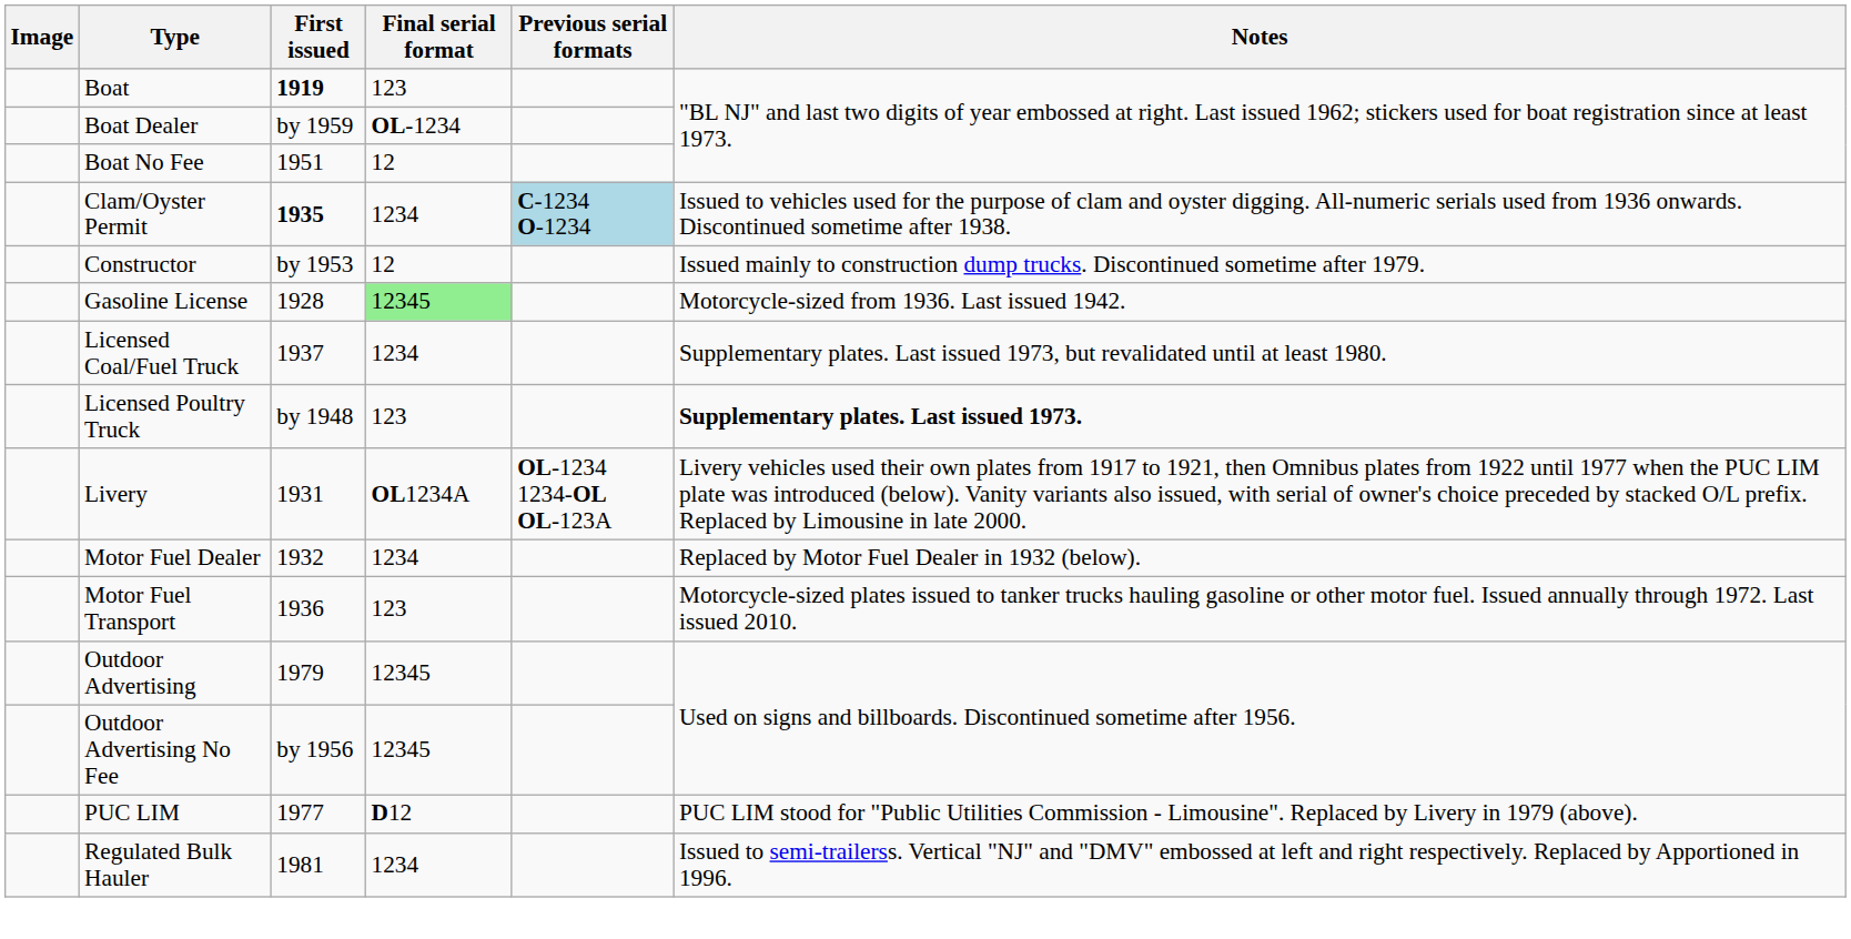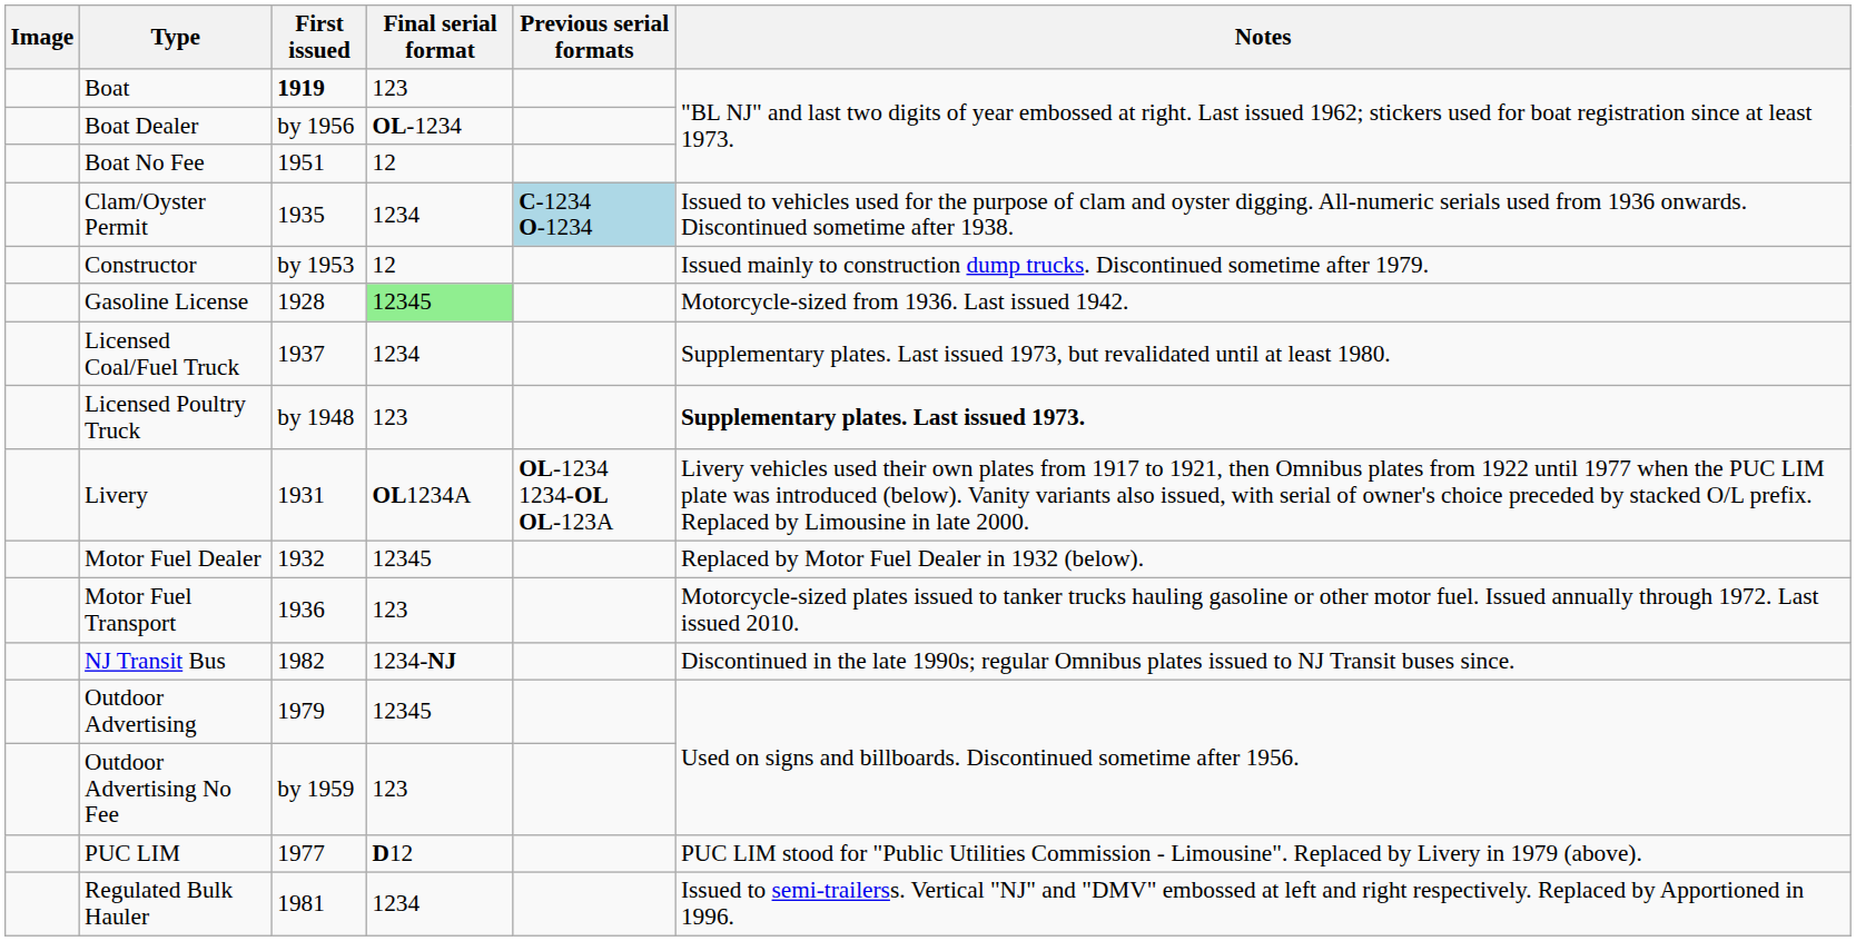 <table class="wikitable sortable">
 <tr>
 <th>Image</th>
 <th>Type</th>
 <th>First issued</th>
 <th>Final serial format</th>
 <th>Previous serial formats</th>
 <th>Notes</th>
 </tr>
 <tr>
 <td></td>
 <td>Boat</td>
 <td><strong>1919</strong></td>
 <td>123</td>
 <td></td>
 <td rowspan="3">"BL NJ" and last two digits of year embossed at right. Last issued 1962; stickers used for boat registration since at least 1973.</td>
 </tr>
 <tr>
 <td></td>
 <td>Boat Dealer</td>
-<td>by 1959</td>
+<td>by 1956</td>
 <td><strong>OL</strong>-1234</td>
 <td></td>
 </tr>
 <tr>
 <td></td>
 <td>Boat No Fee</td>
 <td>1951</td>
 <td>12</td>
 <td></td>
 </tr>
 <tr>
 <td></td>
 <td>Clam/Oyster Permit</td>
-<td><strong>1935</strong></td>
+<td>1935</td>
 <td>1234</td>
 <td style="background: lightblue;"><strong>C</strong>-1234<br><strong>O</strong>-1234</td>
 <td>Issued to vehicles used for the purpose of clam and oyster digging. All-numeric serials used from 1936 onwards. Discontinued sometime after 1938.</td>
 </tr>
 <tr>
 <td></td>
 <td>Constructor</td>
 <td>by 1953</td>
 <td>12</td>
 <td></td>
 <td>Issued mainly to construction <a href='#'>dump trucks</a>. Discontinued sometime after 1979.</td>
 </tr>
 <tr>
 <td></td>
 <td>Gasoline License</td>
 <td>1928</td>
 <td style="background: lightgreen;">12345</td>
 <td></td>
 <td>Motorcycle-sized from 1936. Last issued 1942.</td>
 </tr>
 <tr>
 <td></td>
 <td>Licensed Coal/Fuel Truck</td>
 <td>1937</td>
 <td>1234</td>
 <td></td>
 <td>Supplementary plates. Last issued 1973, but revalidated until at least 1980.</td>
 </tr>
 <tr>
 <td></td>
 <td>Licensed Poultry Truck</td>
 <td>by 1948</td>
 <td>123</td>
 <td></td>
 <td><strong>Supplementary plates. Last issued 1973.</strong></td>
 </tr>
 <tr>
 <td></td>
 <td>Livery</td>
 <td>1931</td>
 <td><strong>OL</strong>1234A</td>
 <td><strong>OL</strong>-1234<br>1234-<strong>OL</strong><br><strong>OL</strong>-123A</td>
 <td>Livery vehicles used their own plates from 1917 to 1921, then Omnibus plates from 1922 until 1977 when the PUC LIM plate was introduced (below). Vanity variants also issued, with serial of owner's choice preceded by stacked O/L prefix. Replaced by Limousine in late 2000.</td>
 </tr>
 <tr>
 <td></td>
 <td>Motor Fuel Dealer</td>
 <td>1932</td>
-<td>1234</td>
+<td>12345</td>
 <td></td>
 <td>Replaced by Motor Fuel Dealer in 1932 (below).</td>
 </tr>
 <tr>
 <td></td>
 <td>Motor Fuel Transport</td>
 <td>1936</td>
 <td>123</td>
 <td></td>
 <td>Motorcycle-sized plates issued to tanker trucks hauling gasoline or other motor fuel. Issued annually through 1972. Last issued 2010.</td>
 </tr>
 <tr>
 <td></td>
+<td><a href='#'>NJ Transit</a> Bus</td>
+<td>1982</td>
+<td>1234-<strong>NJ</strong></td>
+<td></td>
+<td>Discontinued in the late 1990s; regular Omnibus plates issued to NJ Transit buses since.</td>
+</tr>
+<tr>
+<td></td>
 <td>Outdoor Advertising</td>
 <td>1979</td>
 <td>12345</td>
 <td></td>
 <td rowspan="2">Used on signs and billboards. Discontinued sometime after 1956.</td>
 </tr>
 <tr>
 <td></td>
 <td>Outdoor Advertising No Fee</td>
-<td>by 1956</td>
-<td>12345</td>
+<td>by 1959</td>
+<td>123</td>
 <td></td>
 </tr>
 <tr>
 <td></td>
 <td>PUC LIM</td>
 <td>1977</td>
 <td><strong>D</strong>12</td>
 <td></td>
 <td>PUC LIM stood for "Public Utilities Commission - Limousine". Replaced by Livery in 1979 (above).</td>
 </tr>
 <tr>
 <td></td>
 <td>Regulated Bulk Hauler</td>
 <td>1981</td>
 <td>1234</td>
 <td></td>
 <td>Issued to <a href='#'>semi-trailers</a>s. Vertical "NJ" and "DMV" embossed at left and right respectively. Replaced by Apportioned in 1996.</td>
 </tr>
 </table>
